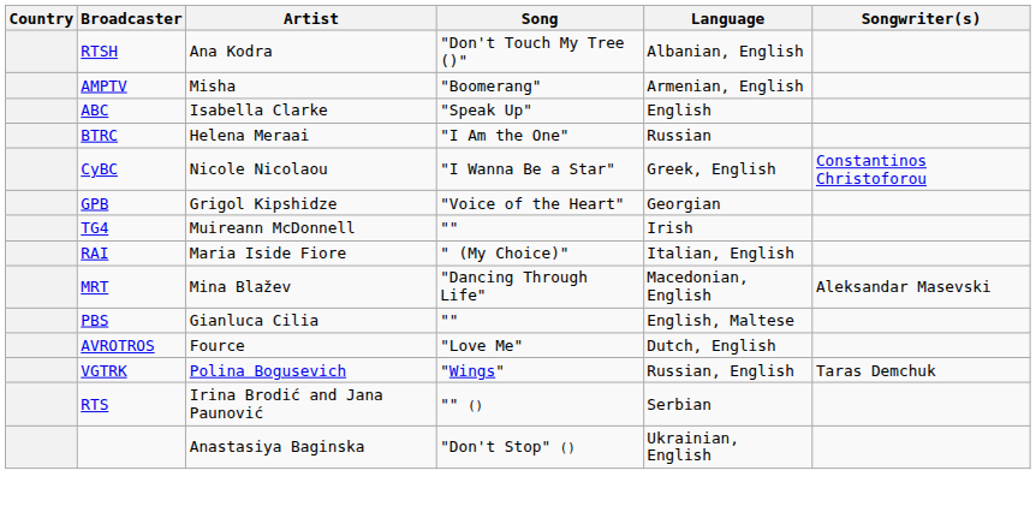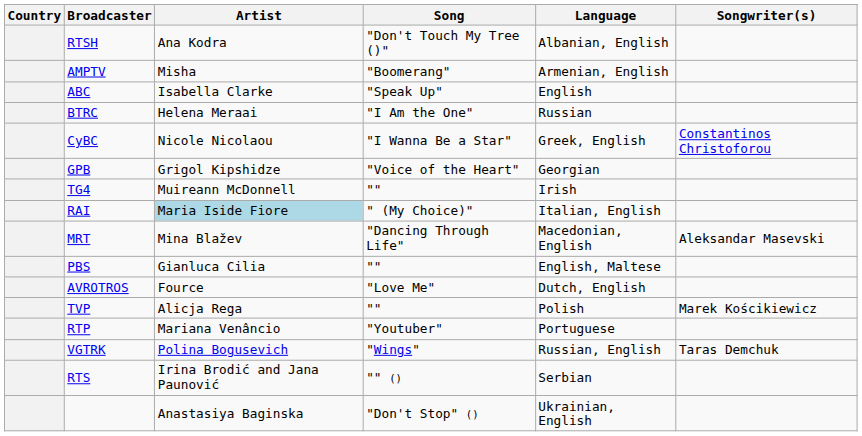 <table class="wikitable plainrowheaders">
 <tr>
 <th>Country</th>
 <th>Broadcaster</th>
 <th>Artist</th>
 <th>Song</th>
 <th>Language</th>
 <th>Songwriter(s)</th>
 </tr>
 <tr>
 <th scope="row"></th>
 <td><a href='#'>RTSH</a></td>
 <td>Ana Kodra</td>
 <td>"Don't Touch My Tree ()"</td>
 <td>Albanian, English</td>
 <td></td>
 </tr>
 <tr>
 <th scope="row"></th>
 <td><a href='#'>AMPTV</a></td>
 <td>Misha</td>
 <td>"Boomerang"</td>
 <td>Armenian, English</td>
 <td></td>
 </tr>
 <tr>
 <th scope="row"></th>
 <td><a href='#'>ABC</a></td>
 <td>Isabella Clarke</td>
 <td>"Speak Up"</td>
 <td>English</td>
 <td></td>
 </tr>
 <tr>
 <th scope="row"></th>
 <td><a href='#'>BTRC</a></td>
 <td>Helena Meraai</td>
 <td>"I Am the One"</td>
 <td>Russian</td>
 <td></td>
 </tr>
 <tr>
 <th scope="row"></th>
 <td><a href='#'>CyBC</a></td>
 <td>Nicole Nicolaou</td>
 <td>"I Wanna Be a Star"</td>
 <td>Greek, English</td>
 <td><a href='#'>Constantinos Christoforou</a></td>
 </tr>
 <tr>
 <th scope="row"></th>
 <td><a href='#'>GPB</a></td>
 <td>Grigol Kipshidze</td>
 <td>"Voice of the Heart"</td>
 <td>Georgian</td>
 <td></td>
 </tr>
 <tr>
 <th scope="row"></th>
 <td><a href='#'>TG4</a></td>
 <td>Muireann McDonnell</td>
 <td>""</td>
 <td>Irish</td>
 <td></td>
 </tr>
 <tr>
 <th scope="row"></th>
 <td><a href='#'>RAI</a></td>
-<td>Maria Iside Fiore</td>
+<td style="background: lightblue;">Maria Iside Fiore</td>
 <td>" (My Choice)"</td>
 <td>Italian, English</td>
 <td></td>
 </tr>
 <tr>
 <th scope="row"></th>
 <td><a href='#'>MRT</a></td>
 <td>Mina Blažev</td>
 <td>"Dancing Through Life"</td>
 <td>Macedonian, English</td>
 <td>Aleksandar Masevski</td>
 </tr>
 <tr>
 <th scope="row"></th>
 <td><a href='#'>PBS</a></td>
 <td>Gianluca Cilia</td>
 <td>""</td>
 <td>English, Maltese</td>
 <td></td>
 </tr>
 <tr>
 <th scope="row"></th>
 <td><a href='#'>AVROTROS</a></td>
 <td>Fource</td>
 <td>"Love Me"</td>
 <td>Dutch, English</td>
 <td></td>
 </tr>
 <tr>
 <th scope="row"></th>
+<td><a href='#'>TVP</a></td>
+<td>Alicja Rega</td>
+<td>""</td>
+<td>Polish</td>
+<td>Marek Kościkiewicz</td>
+</tr>
+<tr>
+<th scope="row"></th>
+<td><a href='#'>RTP</a></td>
+<td>Mariana Venâncio</td>
+<td>"Youtuber"</td>
+<td>Portuguese</td>
+<td></td>
+</tr>
+<tr>
+<th scope="row"></th>
 <td><a href='#'>VGTRK</a></td>
 <td><a href='#'>Polina Bogusevich</a></td>
 <td>"<a href='#'>Wings</a>"</td>
 <td>Russian, English</td>
 <td>Taras Demchuk</td>
 </tr>
 <tr>
 <th scope="row"></th>
 <td><a href='#'>RTS</a></td>
 <td>Irina Brodić and Jana Paunović</td>
 <td>"" <small>()</small></td>
 <td>Serbian</td>
 <td></td>
 </tr>
 <tr>
 <th scope="row"></th>
 <td></td>
 <td>Anastasiya Baginska</td>
 <td>"Don't Stop" <small>()</small></td>
 <td>Ukrainian, English</td>
 <td></td>
 </tr>
 </table>
